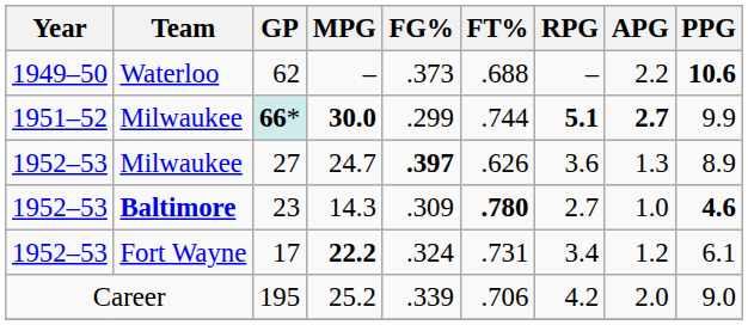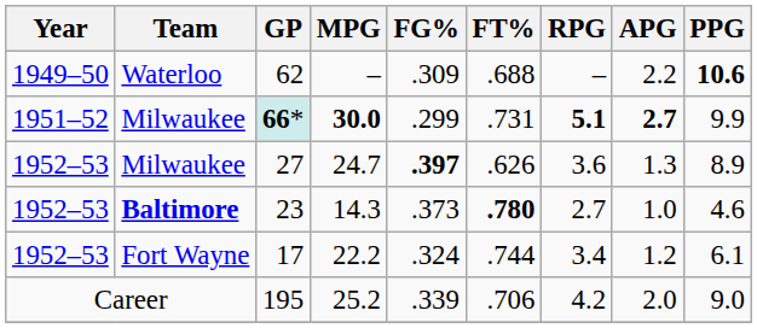 <table class="wikitable sortable" style="font-size:95%; text-align:right;">
 <tr>
 <th>Year</th>
 <th>Team</th>
 <th>GP</th>
 <th>MPG</th>
 <th>FG%</th>
 <th>FT%</th>
 <th>RPG</th>
 <th>APG</th>
 <th>PPG</th>
 </tr>
 <tr>
 <td style="text-align:left;"><a href='#'>1949–50</a></td>
 <td style="text-align:left;"><a href='#'>Waterloo</a></td>
 <td>62</td>
 <td>–</td>
-<td>.373</td>
+<td>.309</td>
 <td>.688</td>
 <td>–</td>
 <td>2.2</td>
 <td><strong>10.6</strong></td>
 </tr>
 <tr>
 <td style="text-align:left;"><a href='#'>1951–52</a></td>
 <td style="text-align:left;"><a href='#'>Milwaukee</a></td>
 <td style="background:#CFECEC;"><strong>66</strong>*</td>
 <td><strong>30.0</strong></td>
 <td>.299</td>
-<td>.744</td>
+<td>.731</td>
 <td><strong>5.1</strong></td>
 <td><strong>2.7</strong></td>
 <td>9.9</td>
 </tr>
 <tr>
 <td style="text-align:left;"><a href='#'>1952–53</a></td>
 <td style="text-align:left;"><a href='#'>Milwaukee</a></td>
 <td>27</td>
 <td>24.7</td>
 <td><strong>.397</strong></td>
 <td>.626</td>
 <td>3.6</td>
 <td>1.3</td>
 <td>8.9</td>
 </tr>
 <tr>
 <td style="text-align:left;"><a href='#'>1952–53</a></td>
 <td style="text-align:left;"><strong><a href='#'>Baltimore</a></strong></td>
 <td>23</td>
 <td>14.3</td>
-<td>.309</td>
+<td>.373</td>
 <td><strong>.780</strong></td>
 <td>2.7</td>
 <td>1.0</td>
-<td><strong>4.6</strong></td>
+<td>4.6</td>
 </tr>
 <tr>
 <td style="text-align:left;"><a href='#'>1952–53</a></td>
 <td style="text-align:left;"><a href='#'>Fort Wayne</a></td>
 <td>17</td>
-<td><strong>22.2</strong></td>
+<td>22.2</td>
 <td>.324</td>
-<td>.731</td>
+<td>.744</td>
 <td>3.4</td>
 <td>1.2</td>
 <td>6.1</td>
 </tr>
 <tr class="sortbottom">
 <td style="text-align:center;" colspan="2">Career</td>
 <td>195</td>
 <td>25.2</td>
 <td>.339</td>
 <td>.706</td>
 <td>4.2</td>
 <td>2.0</td>
 <td>9.0</td>
 </tr>
 <tr>
 </tr>
 </table>
